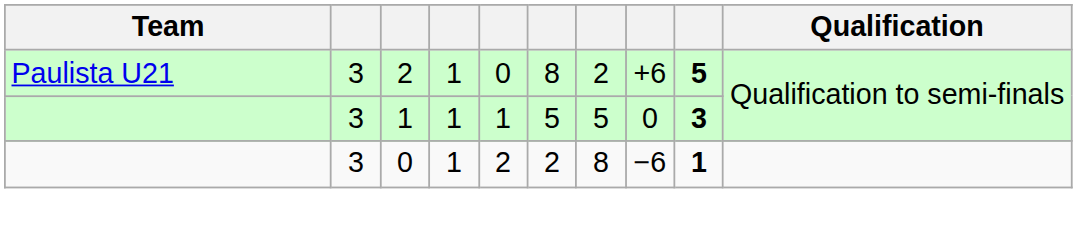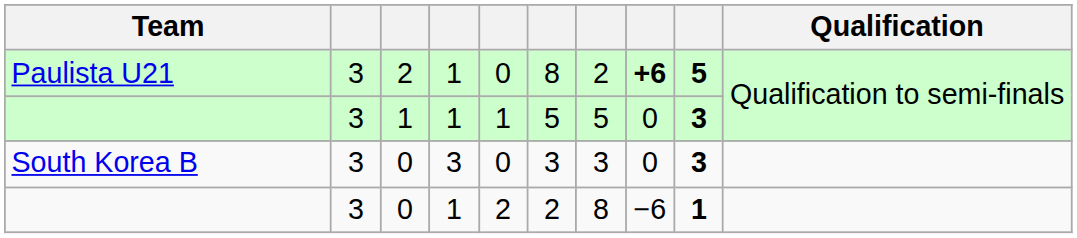 <table class="wikitable" style="text-align:center;">
 <tr>
 <th width=175>Team</th>
 <th width=20></th>
 <th width=20></th>
 <th width=20></th>
 <th width=20></th>
 <th width=20></th>
 <th width=20></th>
 <th width=20></th>
 <th width=20></th>
 <th>Qualification</th>
 </tr>
 <tr bgcolor="#ccffcc">
 <td align="left"> <a href='#'>Paulista U21</a></td>
 <td>3</td>
 <td>2</td>
 <td>1</td>
 <td>0</td>
 <td>8</td>
 <td>2</td>
-<td>+6</td>
+<td><strong>+6</strong></td>
 <td><strong>5</strong></td>
 <td rowspan="2">Qualification to semi-finals</td>
 </tr>
 <tr bgcolor="#ccffcc">
 <td align="left"></td>
 <td>3</td>
 <td>1</td>
 <td>1</td>
 <td>1</td>
 <td>5</td>
 <td>5</td>
 <td>0</td>
 <td><strong>3</strong></td>
 </tr>
 <tr>
+<td align="left"> <a href='#'>South Korea B</a></td>
+<td>3</td>
+<td>0</td>
+<td>3</td>
+<td>0</td>
+<td>3</td>
+<td>3</td>
+<td>0</td>
+<td><strong>3</strong></td>
+<td></td>
+</tr>
+<tr>
 <td align="left"></td>
 <td>3</td>
 <td>0</td>
 <td>1</td>
 <td>2</td>
 <td>2</td>
 <td>8</td>
 <td>−6</td>
 <td><strong>1</strong></td>
 <td></td>
 </tr>
 </table>
